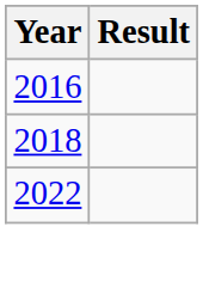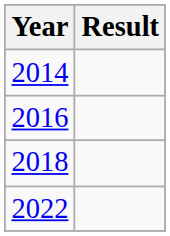 <table class="wikitable" style="text-align:center">
 <tr>
 <th>Year</th>
 <th>Result</th>
+</tr>
+<tr>
+<td><a href='#'>2014</a></td>
+<td></td>
 </tr>
 <tr>
 <td><a href='#'>2016</a></td>
 <td></td>
 </tr>
 <tr>
 <td><a href='#'>2018</a></td>
 <td></td>
 </tr>
 <tr>
 <td><a href='#'>2022</a></td>
 <td></td>
 </tr>
 </table>
